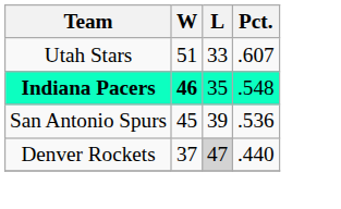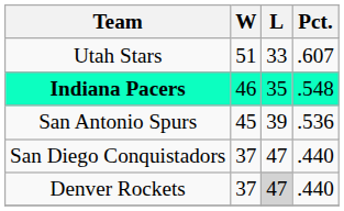 <table class="wikitable" style="text-align: center;">
 <tr>
 <th>Team</th>
 <th>W</th>
 <th>L</th>
 <th>Pct.</th>
 </tr>
 <tr>
 <td>Utah Stars</td>
 <td>51</td>
 <td>33</td>
 <td>.607</td>
 </tr>
 <tr bgcolor=“ccffcc”>
 <td><strong>Indiana Pacers</strong></td>
-<td><strong>46</strong></td>
+<td>46</td>
 <td>35</td>
 <td>.548</td>
 </tr>
 <tr>
 <td>San Antonio Spurs</td>
 <td>45</td>
 <td>39</td>
 <td>.536</td>
 </tr>
 <tr>
+<td>San Diego Conquistadors</td>
+<td>37</td>
+<td>47</td>
+<td>.440</td>
+</tr>
+<tr>
 <td>Denver Rockets</td>
 <td>37</td>
 <td style="background: lightgrey;">47</td>
 <td>.440</td>
 </tr>
 <tr>
 </tr>
 </table>
